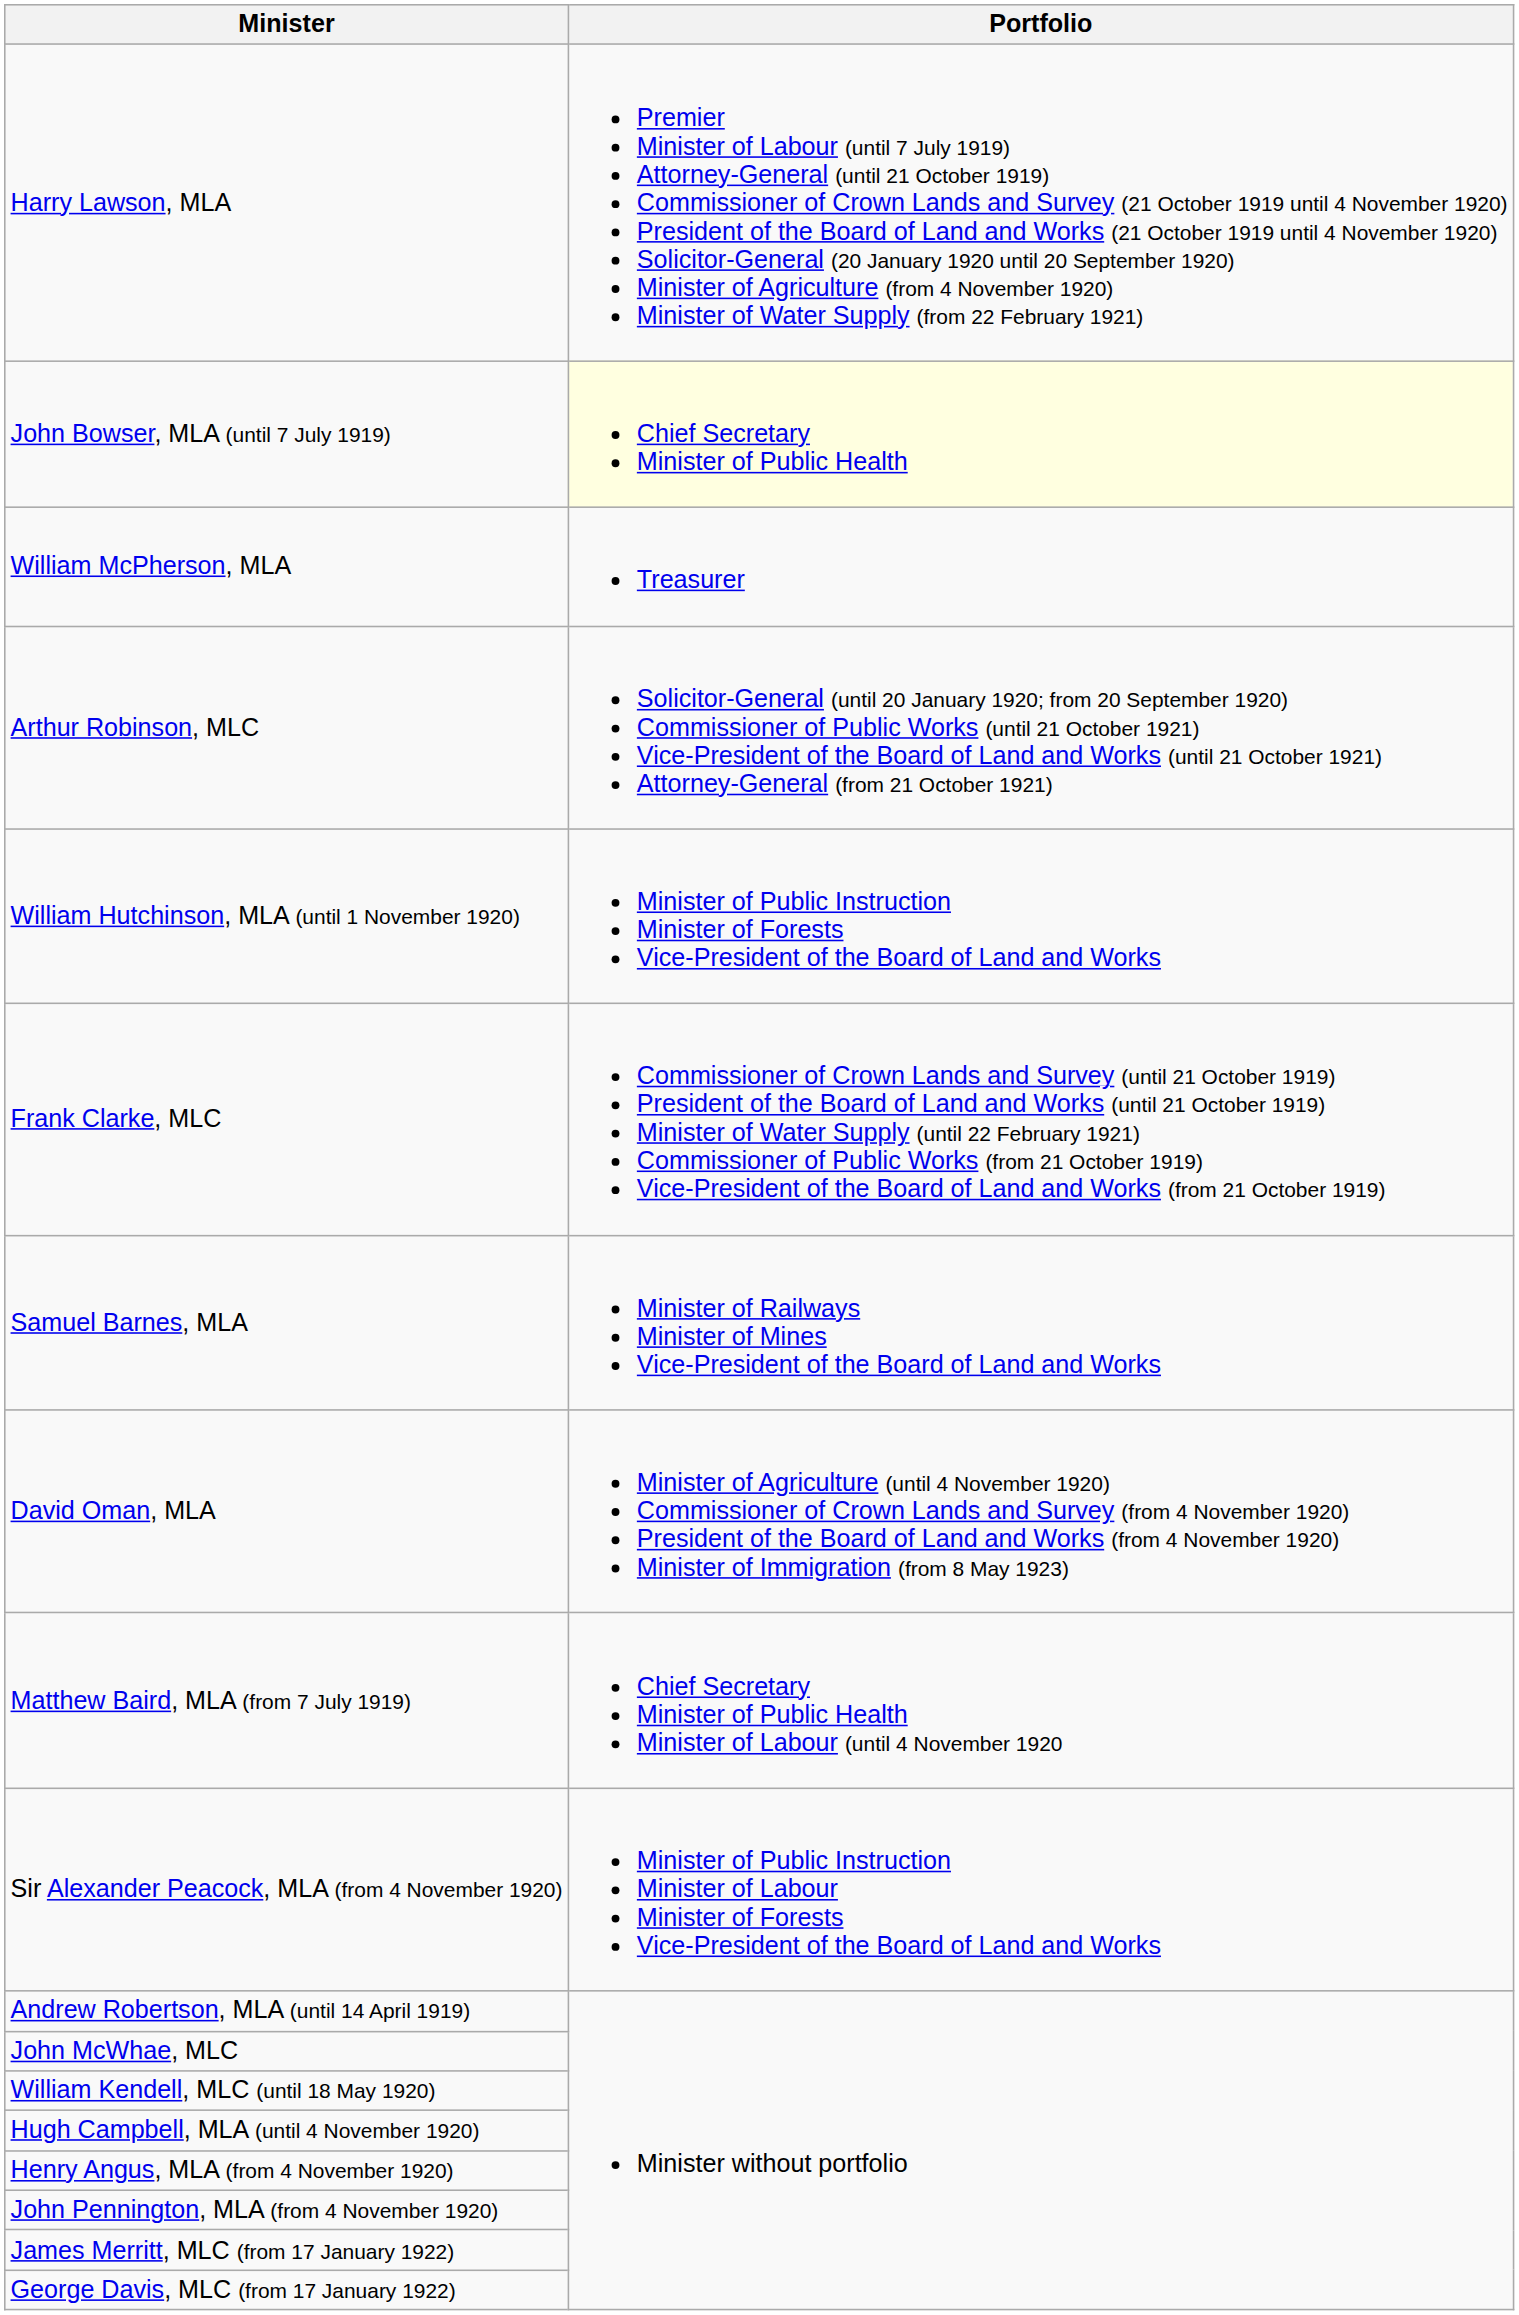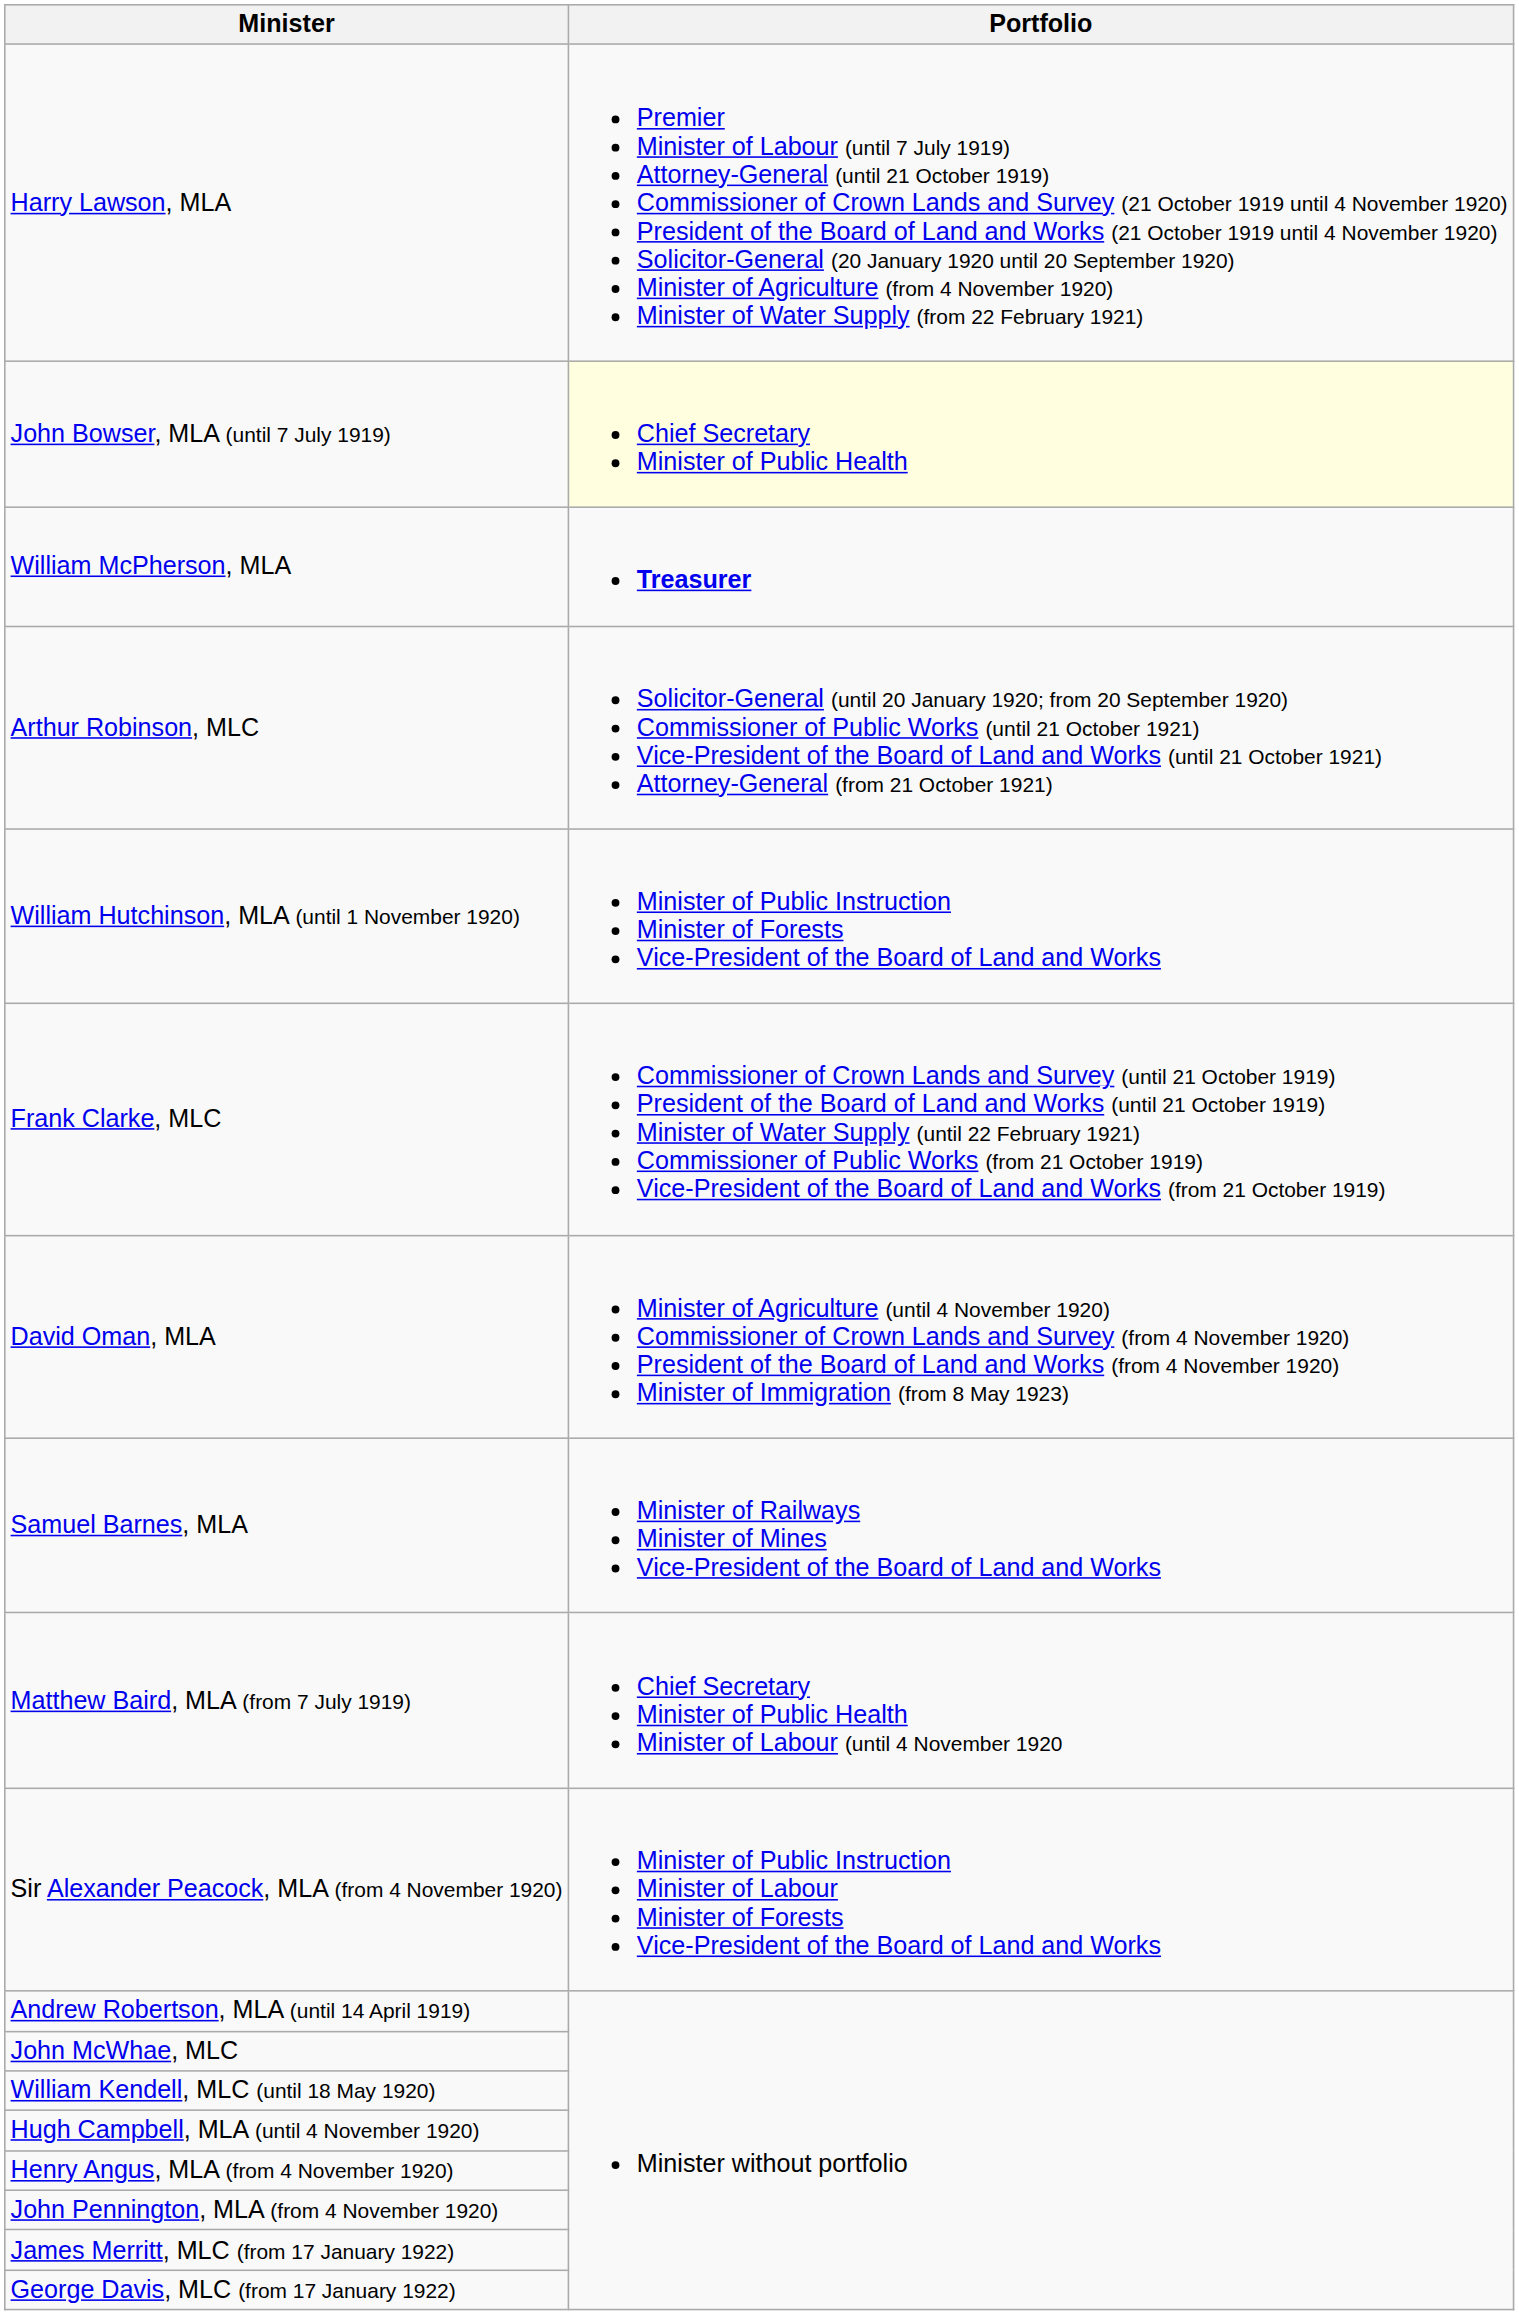 <table class="wikitable">
 <tr>
 <th>Minister</th>
 <th>Portfolio</th>
 </tr>
 <tr>
 <td><a href='#'>Harry Lawson</a>, MLA</td>
 <td><br><ul><li><a href='#'>Premier</a></li><li><a href='#'>Minister of Labour</a> <small>(until 7 July 1919)</small></li><li><a href='#'>Attorney-General</a> <small>(until 21 October 1919)</small></li><li><a href='#'>Commissioner of Crown Lands and Survey</a> <small>(21 October 1919 until 4 November 1920)</small></li><li><a href='#'>President of the Board of Land and Works</a> <small>(21 October 1919 until 4 November 1920)</small></li><li><a href='#'>Solicitor-General</a> <small>(20 January 1920 until 20 September 1920)</small></li><li><a href='#'>Minister of Agriculture</a> <small>(from 4 November 1920)</small></li><li><a href='#'>Minister of Water Supply</a> <small>(from 22 February 1921)</small></li></ul></td>
 </tr>
 <tr>
 <td><a href='#'>John Bowser</a>, MLA <small>(until 7 July 1919)</small></td>
 <td style="background: lightyellow;"><br><ul><li><a href='#'>Chief Secretary</a></li><li><a href='#'>Minister of Public Health</a></li></ul></td>
 </tr>
 <tr>
 <td><a href='#'>William McPherson</a>, MLA</td>
-<td><br><ul><li><a href='#'>Treasurer</a></li></ul></td>
+<td><strong><br><ul><li><a href='#'>Treasurer</a></li></ul></strong></td>
 </tr>
 <tr>
 <td><a href='#'>Arthur Robinson</a>, MLC</td>
 <td><br><ul><li><a href='#'>Solicitor-General</a> <small>(until 20 January 1920; from 20 September 1920)</small></li><li><a href='#'>Commissioner of Public Works</a> <small>(until 21 October 1921)</small></li><li><a href='#'>Vice-President of the Board of Land and Works</a> <small>(until 21 October 1921)</small></li><li><a href='#'>Attorney-General</a> <small>(from 21 October 1921)</small></li></ul></td>
 </tr>
 <tr>
 <td><a href='#'>William Hutchinson</a>, MLA <small>(until 1 November 1920)</small></td>
 <td><br><ul><li><a href='#'>Minister of Public Instruction</a></li><li><a href='#'>Minister of Forests</a></li><li><a href='#'>Vice-President of the Board of Land and Works</a></li></ul></td>
 </tr>
 <tr>
 <td><a href='#'>Frank Clarke</a>, MLC</td>
 <td><br><ul><li><a href='#'>Commissioner of Crown Lands and Survey</a> <small>(until 21 October 1919)</small></li><li><a href='#'>President of the Board of Land and Works</a> <small>(until 21 October 1919)</small></li><li><a href='#'>Minister of Water Supply</a> <small>(until 22 February 1921)</small></li><li><a href='#'>Commissioner of Public Works</a> <small>(from 21 October 1919)</small></li><li><a href='#'>Vice-President of the Board of Land and Works</a> <small>(from 21 October 1919)</small></li></ul></td>
 </tr>
 <tr>
+<td><a href='#'>David Oman</a>, MLA</td>
+<td><br><ul><li><a href='#'>Minister of Agriculture</a> <small>(until 4 November 1920)</small></li><li><a href='#'>Commissioner of Crown Lands and Survey</a> <small>(from 4 November 1920)</small></li><li><a href='#'>President of the Board of Land and Works</a> <small>(from 4 November 1920)</small></li><li><a href='#'>Minister of Immigration</a> <small>(from 8 May 1923)</small></li></ul></td>
+</tr>
+<tr>
 <td><a href='#'>Samuel Barnes</a>, MLA</td>
 <td><br><ul><li><a href='#'>Minister of Railways</a></li><li><a href='#'>Minister of Mines</a></li><li><a href='#'>Vice-President of the Board of Land and Works</a></li></ul></td>
-</tr>
-<tr>
-<td><a href='#'>David Oman</a>, MLA</td>
-<td><br><ul><li><a href='#'>Minister of Agriculture</a> <small>(until 4 November 1920)</small></li><li><a href='#'>Commissioner of Crown Lands and Survey</a> <small>(from 4 November 1920)</small></li><li><a href='#'>President of the Board of Land and Works</a> <small>(from 4 November 1920)</small></li><li><a href='#'>Minister of Immigration</a> <small>(from 8 May 1923)</small></li></ul></td>
 </tr>
 <tr>
 <td><a href='#'>Matthew Baird</a>, MLA <small>(from 7 July 1919)</small></td>
 <td><br><ul><li><a href='#'>Chief Secretary</a></li><li><a href='#'>Minister of Public Health</a></li><li><a href='#'>Minister of Labour</a> <small>(until 4 November 1920</small></li></ul></td>
 </tr>
 <tr>
 <td>Sir <a href='#'>Alexander Peacock</a>, MLA <small>(from 4 November 1920)</small></td>
 <td><br><ul><li><a href='#'>Minister of Public Instruction</a></li><li><a href='#'>Minister of Labour</a></li><li><a href='#'>Minister of Forests</a></li><li><a href='#'>Vice-President of the Board of Land and Works</a></li></ul></td>
 </tr>
 <tr>
 <td><a href='#'>Andrew Robertson</a>, MLA <small>(until 14 April 1919)</small></td>
 <td rowspan=8><br><ul><li>Minister without portfolio</li></ul></td>
 </tr>
 <tr>
 <td><a href='#'>John McWhae</a>, MLC</td>
 </tr>
 <tr>
 <td><a href='#'>William Kendell</a>, MLC <small>(until 18 May 1920)</small></td>
 </tr>
 <tr>
 <td><a href='#'>Hugh Campbell</a>, MLA <small>(until 4 November 1920)</small></td>
 </tr>
 <tr>
 <td><a href='#'>Henry Angus</a>, MLA <small>(from 4 November 1920)</small></td>
 </tr>
 <tr>
 <td><a href='#'>John Pennington</a>, MLA <small>(from 4 November 1920)</small></td>
 </tr>
 <tr>
 <td><a href='#'>James Merritt</a>, MLC <small>(from 17 January 1922)</small></td>
 </tr>
 <tr>
 <td><a href='#'>George Davis</a>, MLC <small>(from 17 January 1922)</small></td>
 </tr>
 </table>
